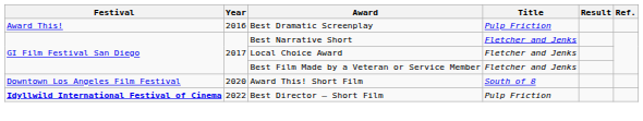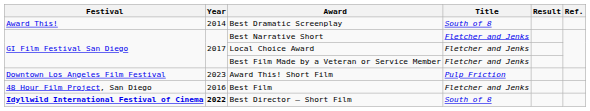 <table class="wikitable">
 <tr>
 <th>Festival</th>
 <th>Year</th>
 <th>Award</th>
 <th>Title</th>
 <th>Result</th>
 <th>Ref.</th>
 </tr>
 <tr>
 <td><a href='#'>Award This!</a></td>
-<td>2016</td>
+<td>2014</td>
 <td>Best Dramatic Screenplay</td>
-<td><em><a href='#'>Pulp Friction</a></em></td>
+<td><em><a href='#'>South of 8</a></em></td>
 <td></td>
 <td></td>
 </tr>
 <tr>
 <td rowspan="3"><a href='#'>GI Film Festival San Diego</a></td>
 <td rowspan="3">2017</td>
 <td>Best Narrative Short</td>
 <td><em><a href='#'>Fletcher and Jenks</a></em></td>
 <td></td>
 <td rowspan="3"></td>
 </tr>
 <tr>
 <td>Local Choice Award</td>
 <td><em>Fletcher and Jenks</em></td>
 <td></td>
 </tr>
 <tr>
 <td>Best Film Made by a Veteran or Service Member</td>
 <td><em>Fletcher and Jenks</em></td>
 <td></td>
 </tr>
 <tr>
 <td><a href='#'>Downtown Los Angeles Film Festival</a></td>
-<td>2020</td>
+<td>2023</td>
 <td>Award This! Short Film</td>
-<td><em><a href='#'>South of 8</a></em></td>
+<td><em><a href='#'>Pulp Friction</a></em></td>
+<td></td>
+<td></td>
+</tr>
+<tr>
+<td><a href='#'>48 Hour Film Project</a>, San Diego</td>
+<td>2016</td>
+<td>Best Film</td>
+<td><em>Fletcher and Jenks</em></td>
 <td></td>
 <td></td>
 </tr>
 <tr>
 <td><strong><a href='#'>Idyllwild International Festival of Cinema</a></strong></td>
-<td>2022</td>
+<td><strong>2022</strong></td>
 <td>Best Director – Short Film</td>
-<td><em>Pulp Friction</em></td>
+<td><em><a href='#'>South of 8</a></em></td>
 <td></td>
 <td></td>
 </tr>
 </table>
